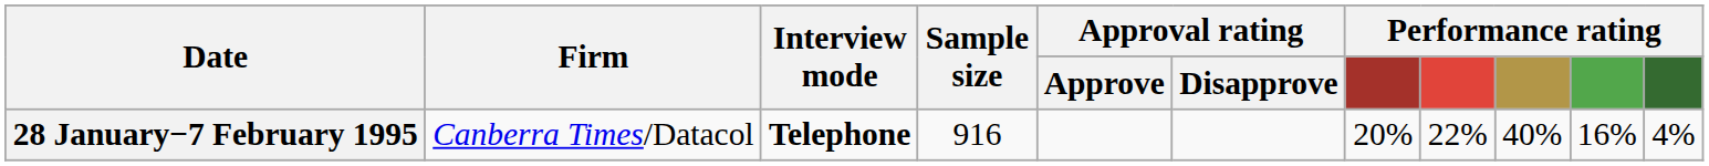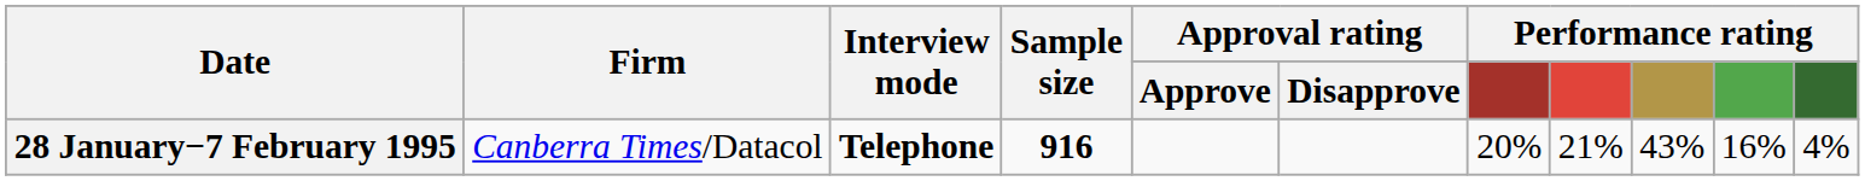 <table class="nowrap wikitable sortable tpl-blanktable" style=text-align:center;font-size:100%>
 <tr>
 <th rowspan=2>Date</th>
 <th rowspan=2>Firm</th>
 <th class=unsortable; rowspan=2>Interview<br>mode</th>
 <th class=unsortable; rowspan=2>Sample<br>size</th>
 <th class=unsortable; colspan=2>Approval rating</th>
 <th class=unsortable; colspan=5>Performance rating</th>
 </tr>
 <tr>
 <th class="unsortable">Approve</th>
 <th class="unsortable">Disapprove</th>
 <th class="unsortable" style=background:#A4312A><span></span></th>
 <th class="unsortable" style=background:#E1443A><span></span></th>
 <th class="unsortable" style=background:#B29648><span></span></th>
 <th class="unsortable" style=background:#52A74B><span></span></th>
 <th class="unsortable" style=background:#346A30><span></span></th>
 </tr>
 <tr>
 <th style=text-align:left>28 January−7 February 1995</th>
 <td style=text-align:left><em><a href='#'>Canberra Times</a></em>/Datacol</td>
 <td><strong>Telephone</strong></td>
-<td>916</td>
+<td><strong>916</strong></td>
 <td></td>
 <td></td>
 <td>20%</td>
-<td>22%</td>
-<td>40%</td>
+<td>21%</td>
+<td>43%</td>
 <td>16%</td>
 <td>4%</td>
 </tr>
 </table>
